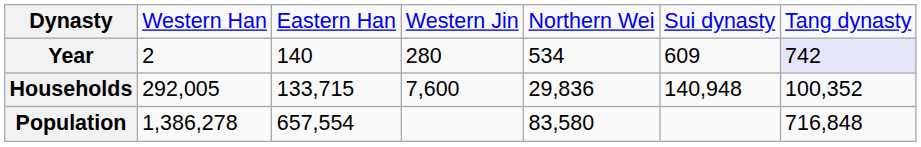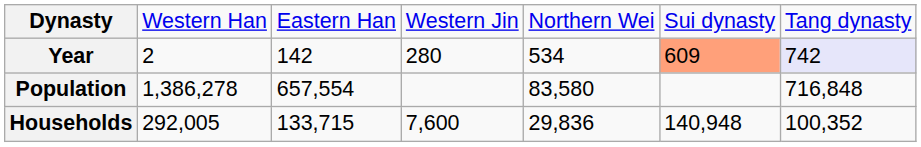 <table class="wikitable">
 <tr>
 <th>Dynasty</th>
 <td><a href='#'>Western Han</a></td>
 <td><a href='#'>Eastern Han</a></td>
 <td><a href='#'>Western Jin</a></td>
 <td><a href='#'>Northern Wei</a></td>
 <td><a href='#'>Sui dynasty</a></td>
 <td><a href='#'>Tang dynasty</a></td>
 </tr>
 <tr>
 <th>Year</th>
 <td>2</td>
-<td>140</td>
+<td>142</td>
 <td>280</td>
 <td>534</td>
-<td>609</td>
+<td style="background: lightsalmon;">609</td>
 <td style="background: lavender;">742</td>
+</tr>
+<tr>
+<th>Population</th>
+<td>1,386,278</td>
+<td>657,554</td>
+<td></td>
+<td>83,580</td>
+<td></td>
+<td>716,848</td>
 </tr>
 <tr>
 <th>Households</th>
 <td>292,005</td>
 <td>133,715</td>
 <td>7,600</td>
 <td>29,836</td>
 <td>140,948</td>
 <td>100,352</td>
 </tr>
-<tr>
-<th>Population</th>
-<td>1,386,278</td>
-<td>657,554</td>
-<td></td>
-<td>83,580</td>
-<td></td>
-<td>716,848</td>
-</tr>
 </table>
